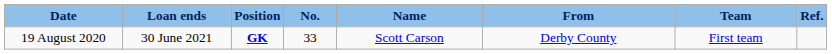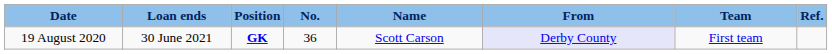 <table class="wikitable" style="text-align:center; font-size:90%; ">
 <tr>
 <th style="background:#8FC0E9; color:#022360; width:120px;">Date</th>
 <th style="background:#8FC0E9; color:#022360; width:110px;">Loan ends</th>
 <th style="background:#8FC0E9; color:#022360; width:50px;">Position</th>
 <th style="background:#8FC0E9; color:#022360; width:50px;">No.</th>
 <th style="background:#8FC0E9; color:#022360; width:150px;">Name</th>
 <th style="background:#8FC0E9; color:#022360; width:200px;">From</th>
 <th style="background:#8FC0E9; color:#022360; width:125px;">Team</th>
 <th style="background:#8FC0E9; color:#022360; width:25px;">Ref.</th>
 </tr>
 <tr>
 <td>19 August 2020</td>
 <td>30 June 2021</td>
 <td><strong><a href='#'>GK</a></strong></td>
-<td>33</td>
+<td>36</td>
 <td> <a href='#'>Scott Carson</a></td>
-<td><a href='#'>Derby County</a></td>
+<td style="background: lavender;"><a href='#'>Derby County</a></td>
 <td><a href='#'>First team</a></td>
 <td></td>
 </tr>
 </table>
